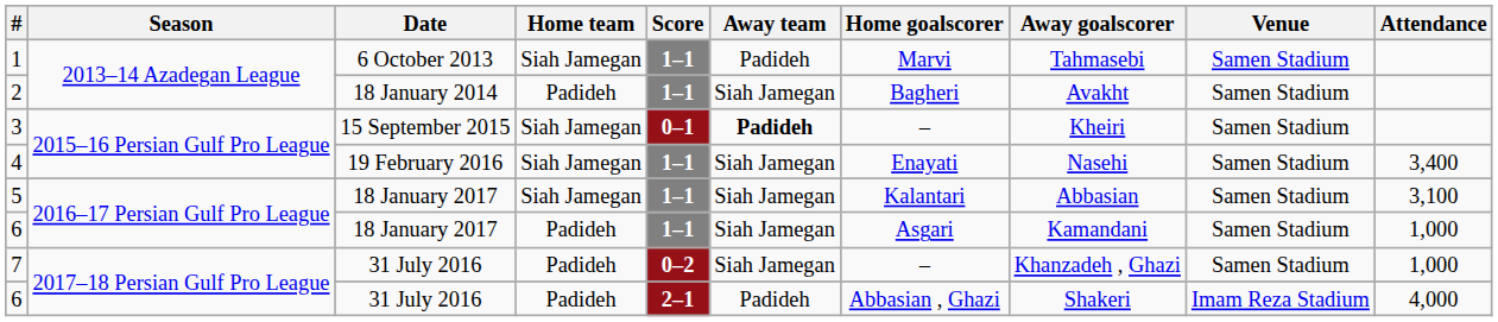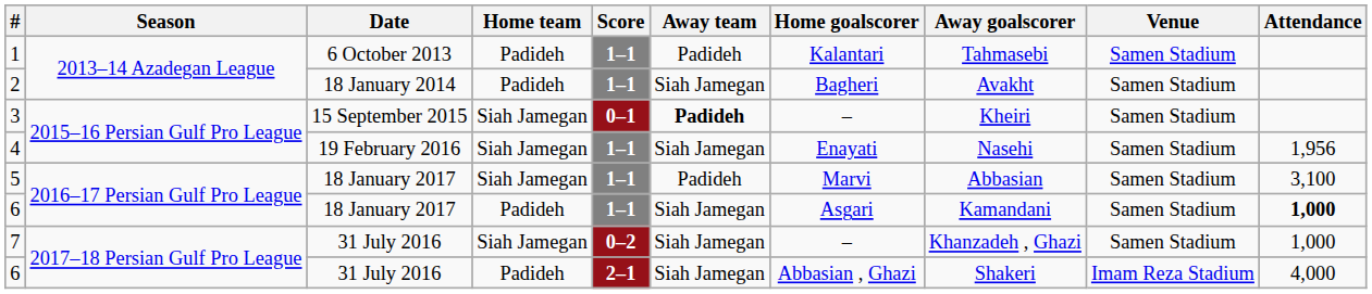 <table class="wikitable" style="text-align: center; width=25%; font-size: 11px">
 <tr>
 <th>#</th>
 <th>Season</th>
 <th>Date</th>
 <th>Home team</th>
 <th>Score</th>
 <th>Away team</th>
 <th>Home goalscorer</th>
 <th>Away goalscorer</th>
 <th>Venue</th>
 <th>Attendance</th>
 </tr>
 <tr>
 <td>1</td>
 <td rowspan=2><a href='#'>2013–14 Azadegan League</a></td>
 <td>6 October 2013</td>
-<td>Siah Jamegan</td>
+<td>Padideh</td>
 <td style="color:#FFFFFF; background:#808080"><strong>1–1</strong></td>
 <td>Padideh</td>
-<td><a href='#'>Marvi</a> </td>
+<td><a href='#'>Kalantari</a> </td>
 <td><a href='#'>Tahmasebi</a> </td>
 <td><a href='#'>Samen Stadium</a></td>
 <td></td>
 </tr>
 <tr>
 <td>2</td>
 <td>18 January 2014</td>
 <td>Padideh</td>
 <td style="color:#FFFFFF; background:#808080"><strong>1–1</strong></td>
 <td>Siah Jamegan</td>
 <td><a href='#'>Bagheri</a> </td>
 <td><a href='#'>Avakht</a> </td>
 <td>Samen Stadium</td>
 <td></td>
 </tr>
 <tr>
 <td>3</td>
 <td rowspan=2><a href='#'>2015–16 Persian Gulf Pro League</a></td>
 <td>15 September 2015</td>
 <td>Siah Jamegan</td>
 <td style="color:#FFFFFF; background:#961018"><strong>0–1</strong></td>
 <td><strong>Padideh</strong></td>
 <td>–</td>
 <td><a href='#'>Kheiri</a> </td>
 <td>Samen Stadium</td>
 <td></td>
 </tr>
 <tr>
 <td>4</td>
 <td>19 February 2016</td>
 <td>Siah Jamegan</td>
 <td style="color:#FFFFFF; background:#808080"><strong>1–1</strong></td>
 <td>Siah Jamegan</td>
 <td><a href='#'>Enayati</a> </td>
 <td><a href='#'>Nasehi</a> </td>
 <td>Samen Stadium</td>
-<td>3,400</td>
+<td>1,956</td>
 </tr>
 <tr>
 <td>5</td>
 <td rowspan=2><a href='#'>2016–17 Persian Gulf Pro League</a></td>
 <td>18 January 2017</td>
 <td>Siah Jamegan</td>
 <td style="color:#FFFFFF; background:#808080"><strong>1–1</strong></td>
-<td>Siah Jamegan</td>
-<td><a href='#'>Kalantari</a> </td>
+<td>Padideh</td>
+<td><a href='#'>Marvi</a> </td>
 <td><a href='#'>Abbasian</a> </td>
 <td>Samen Stadium</td>
 <td>3,100</td>
 </tr>
 <tr>
 <td>6</td>
 <td>18 January 2017</td>
 <td>Padideh</td>
 <td style="color:#FFFFFF; background:#808080"><strong>1–1</strong></td>
 <td>Siah Jamegan</td>
 <td><a href='#'>Asgari</a> </td>
 <td><a href='#'>Kamandani</a> </td>
 <td>Samen Stadium</td>
-<td>1,000</td>
+<td><strong>1,000</strong></td>
 </tr>
 <tr>
 <td>7</td>
 <td rowspan=2><a href='#'>2017–18 Persian Gulf Pro League</a></td>
 <td>31 July 2016</td>
-<td>Padideh</td>
+<td>Siah Jamegan</td>
 <td style="color:#FFFFFF; background:#961018"><strong>0–2</strong></td>
 <td>Siah Jamegan</td>
 <td>–</td>
 <td><a href='#'>Khanzadeh</a> , <a href='#'>Ghazi</a> </td>
 <td>Samen Stadium</td>
 <td>1,000</td>
 </tr>
 <tr>
 <td>6</td>
 <td>31 July 2016</td>
 <td>Padideh</td>
 <td style="color:#FFFFFF; background:#961018"><strong>2–1</strong></td>
-<td>Padideh</td>
+<td>Siah Jamegan</td>
 <td><a href='#'>Abbasian</a> , <a href='#'>Ghazi</a> </td>
 <td><a href='#'>Shakeri</a> </td>
 <td><a href='#'>Imam Reza Stadium</a></td>
 <td>4,000</td>
 </tr>
 </table>
